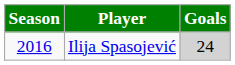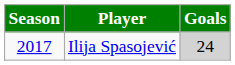 <table class="wikitable">
 <tr>
 <th style="background:green; color:White;">Season</th>
 <th style="background:green; color:White;">Player</th>
 <th style="background:green; color:White;">Goals</th>
 </tr>
 <tr>
-<td align=center><a href='#'>2016</a></td>
+<td align=center><a href='#'>2017</a></td>
 <td> <a href='#'>Ilija Spasojević</a></td>
 <td align=center style="background: lightgrey;">24</td>
 </tr>
 </table>
